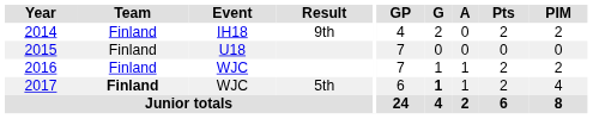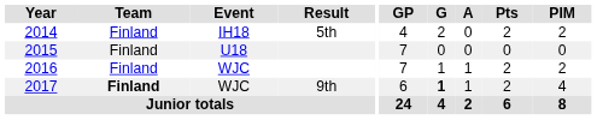 <table border="0" cellpadding="1" cellspacing="0" ID="Table3" style="text-align:center; width:40em">
 <tr bgcolor="#e0e0e0">
 <th>Year</th>
 <th>Team</th>
 <th>Event</th>
 <th>Result</th>
 <th rowspan="99" bgcolor="#ffffff"></th>
 <th>GP</th>
 <th>G</th>
 <th>A</th>
 <th>Pts</th>
 <th>PIM</th>
 </tr>
 <tr>
 <td><a href='#'>2014</a></td>
 <td><a href='#'>Finland</a></td>
 <td><a href='#'>IH18</a></td>
-<td>9th</td>
+<td>5th</td>
 <td>4</td>
 <td>2</td>
 <td>0</td>
 <td>2</td>
 <td>2</td>
 </tr>
 <tr bgcolor="#f0f0f0">
 <td><a href='#'>2015</a></td>
 <td>Finland</td>
 <td><a href='#'>U18</a></td>
 <td></td>
 <td>7</td>
 <td>0</td>
 <td>0</td>
 <td>0</td>
 <td>0</td>
 </tr>
 <tr>
 <td><a href='#'>2016</a></td>
 <td><a href='#'>Finland</a></td>
 <td><a href='#'>WJC</a></td>
 <td></td>
 <td>7</td>
 <td>1</td>
 <td>1</td>
 <td>2</td>
 <td>2</td>
 </tr>
 <tr bgcolor="#f0f0f0">
 <td><a href='#'>2017</a></td>
 <td><strong>Finland</strong></td>
 <td>WJC</td>
-<td>5th</td>
+<td>9th</td>
 <td>6</td>
 <td><strong>1</strong></td>
 <td>1</td>
 <td>2</td>
 <td>4</td>
 </tr>
 <tr bgcolor="#e0e0e0">
 <th colspan="4">Junior totals</th>
 <th>24</th>
 <th>4</th>
 <th>2</th>
 <th>6</th>
 <th>8</th>
 </tr>
 </table>
